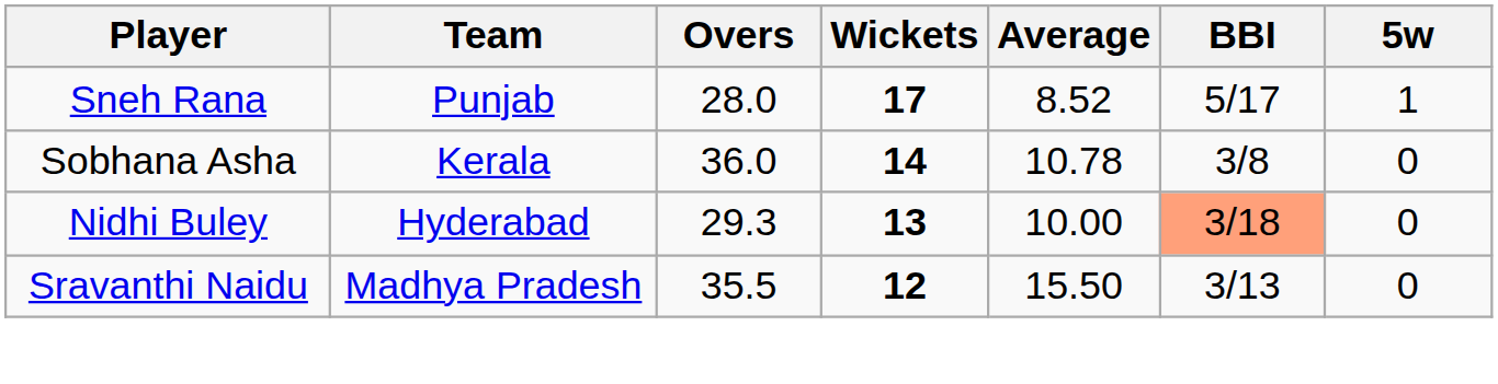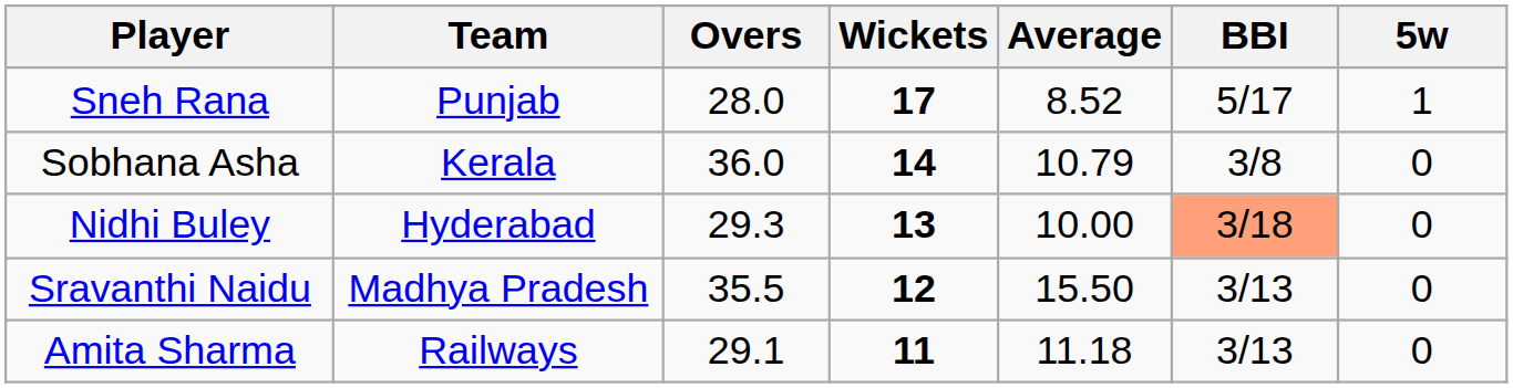 <table class="wikitable" style="text-align:center">
 <tr>
 <th width=125>Player</th>
 <th width=125>Team</th>
 <th width=60>Overs</th>
 <th width=60>Wickets</th>
 <th width=60>Average</th>
 <th width=60>BBI</th>
 <th width=60>5w</th>
 </tr>
 <tr>
 <td><a href='#'>Sneh Rana</a></td>
 <td><a href='#'>Punjab</a></td>
 <td>28.0</td>
 <td><strong>17</strong></td>
 <td>8.52</td>
 <td>5/17</td>
 <td>1</td>
 </tr>
 <tr>
 <td>Sobhana Asha</td>
 <td><a href='#'>Kerala</a></td>
 <td>36.0</td>
 <td><strong>14</strong></td>
-<td>10.78</td>
+<td>10.79</td>
 <td>3/8</td>
 <td>0</td>
 </tr>
 <tr>
 <td><a href='#'>Nidhi Buley</a></td>
 <td><a href='#'>Hyderabad</a></td>
 <td>29.3</td>
 <td><strong>13</strong></td>
 <td>10.00</td>
 <td style="background: lightsalmon;">3/18</td>
 <td>0</td>
 </tr>
 <tr>
 <td><a href='#'>Sravanthi Naidu</a></td>
 <td><a href='#'>Madhya Pradesh</a></td>
 <td>35.5</td>
 <td><strong>12</strong></td>
 <td>15.50</td>
 <td>3/13</td>
 <td>0</td>
 </tr>
+<tr>
+<td><a href='#'>Amita Sharma</a></td>
+<td><a href='#'>Railways</a></td>
+<td>29.1</td>
+<td><strong>11</strong></td>
+<td>11.18</td>
+<td>3/13</td>
+<td>0</td>
+</tr>
 </table>
